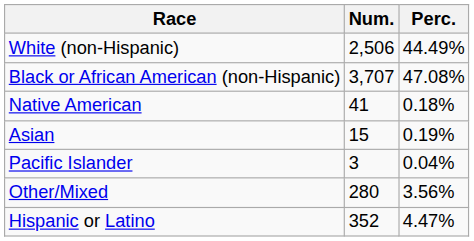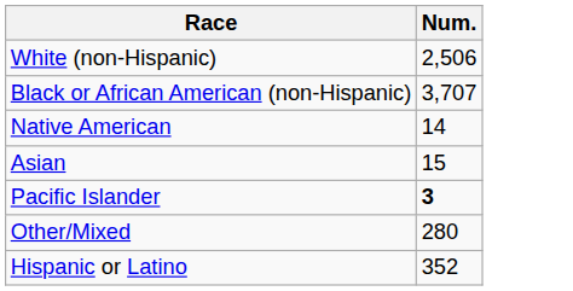 <table class="wikitable">
 <tr>
 <th>Race</th>
 <th>Num.</th>
-<th>Perc.</th>
 </tr>
 <tr>
 <td><a href='#'>White</a> (non-Hispanic)</td>
 <td>2,506</td>
-<td>44.49%</td>
 </tr>
 <tr>
 <td><a href='#'>Black or African American</a> (non-Hispanic)</td>
 <td>3,707</td>
-<td>47.08%</td>
 </tr>
 <tr>
 <td><a href='#'>Native American</a></td>
-<td>41</td>
-<td>0.18%</td>
+<td>14</td>
 </tr>
 <tr>
 <td><a href='#'>Asian</a></td>
 <td>15</td>
-<td>0.19%</td>
 </tr>
 <tr>
 <td><a href='#'>Pacific Islander</a></td>
-<td>3</td>
-<td>0.04%</td>
+<td><strong>3</strong></td>
 </tr>
 <tr>
 <td><a href='#'>Other/Mixed</a></td>
 <td>280</td>
-<td>3.56%</td>
 </tr>
 <tr>
 <td><a href='#'>Hispanic</a> or <a href='#'>Latino</a></td>
 <td>352</td>
-<td>4.47%</td>
 </tr>
 </table>
